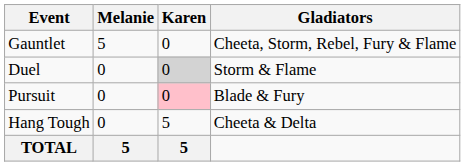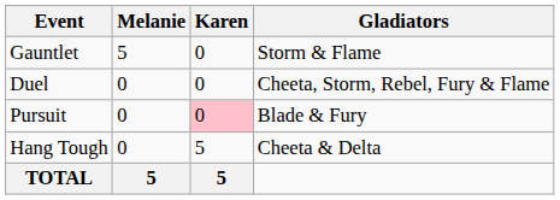 <table class="wikitable">
 <tr>
 <th>Event</th>
 <th>Melanie</th>
 <th>Karen</th>
 <th>Gladiators</th>
 </tr>
 <tr>
 <td>Gauntlet</td>
 <td>5</td>
 <td>0</td>
-<td>Cheeta, Storm, Rebel, Fury & Flame</td>
+<td>Storm & Flame</td>
 </tr>
 <tr>
 <td>Duel</td>
 <td>0</td>
-<td style="background: lightgrey;">0</td>
-<td>Storm & Flame</td>
+<td>0</td>
+<td>Cheeta, Storm, Rebel, Fury & Flame</td>
 </tr>
 <tr>
 <td>Pursuit</td>
 <td>0</td>
 <td style="background: pink;">0</td>
 <td>Blade & Fury</td>
 </tr>
 <tr>
 <td>Hang Tough</td>
 <td>0</td>
 <td>5</td>
 <td>Cheeta & Delta</td>
 </tr>
 <tr>
 <th>TOTAL</th>
 <th>5</th>
 <th>5</th>
 </tr>
 </table>
